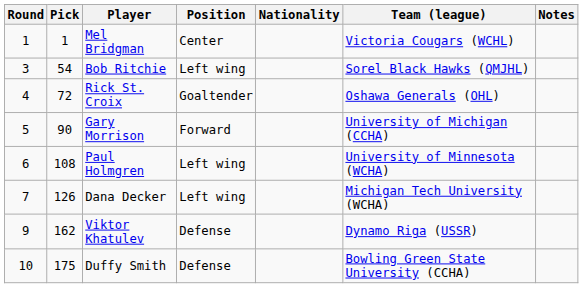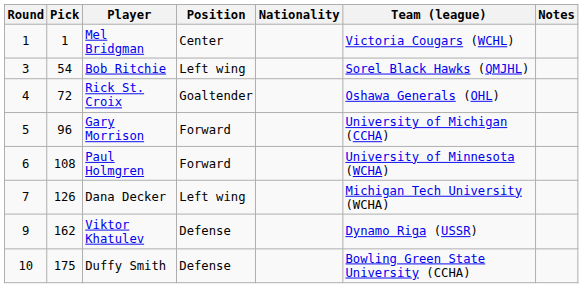 <table class="wikitable">
 <tr>
 <th>Round</th>
 <th>Pick</th>
 <th>Player</th>
 <th>Position</th>
 <th>Nationality</th>
 <th>Team (league)</th>
 <th>Notes</th>
 </tr>
 <tr>
 <td style="text-align:center">1</td>
 <td style="text-align:center">1</td>
 <td><a href='#'>Mel Bridgman</a></td>
 <td>Center</td>
 <td></td>
 <td><a href='#'>Victoria Cougars</a> (<a href='#'>WCHL</a>)</td>
 <td></td>
 </tr>
 <tr>
 <td style="text-align:center">3</td>
 <td style="text-align:center">54</td>
 <td><a href='#'>Bob Ritchie</a></td>
 <td>Left wing</td>
 <td></td>
 <td><a href='#'>Sorel Black Hawks</a> (<a href='#'>QMJHL</a>)</td>
 <td></td>
 </tr>
 <tr>
 <td style="text-align:center">4</td>
 <td style="text-align:center">72</td>
 <td><a href='#'>Rick St. Croix</a></td>
 <td>Goaltender</td>
 <td></td>
 <td><a href='#'>Oshawa Generals</a> (<a href='#'>OHL</a>)</td>
 <td></td>
 </tr>
 <tr>
 <td style="text-align:center">5</td>
-<td style="text-align:center">90</td>
+<td style="text-align:center">96</td>
 <td><a href='#'>Gary Morrison</a></td>
 <td>Forward</td>
 <td></td>
 <td><a href='#'>University of Michigan</a> (<a href='#'>CCHA</a>)</td>
 <td></td>
 </tr>
 <tr>
 <td style="text-align:center">6</td>
 <td style="text-align:center">108</td>
 <td><a href='#'>Paul Holmgren</a></td>
-<td>Left wing</td>
+<td>Forward</td>
 <td></td>
 <td><a href='#'>University of Minnesota</a> (<a href='#'>WCHA</a>)</td>
 <td></td>
 </tr>
 <tr>
 <td style="text-align:center">7</td>
 <td style="text-align:center">126</td>
 <td>Dana Decker</td>
 <td>Left wing</td>
 <td></td>
 <td><a href='#'>Michigan Tech University</a> (WCHA)</td>
 <td></td>
 </tr>
 <tr>
 <td style="text-align:center">9</td>
 <td style="text-align:center">162</td>
 <td><a href='#'>Viktor Khatulev</a></td>
 <td>Defense</td>
 <td></td>
 <td><a href='#'>Dynamo Riga</a> (<a href='#'>USSR</a>)</td>
 <td></td>
 </tr>
 <tr>
 <td style="text-align:center">10</td>
 <td style="text-align:center">175</td>
 <td>Duffy Smith</td>
 <td>Defense</td>
 <td></td>
 <td><a href='#'>Bowling Green State University</a> (CCHA)</td>
 <td></td>
 </tr>
 </table>
